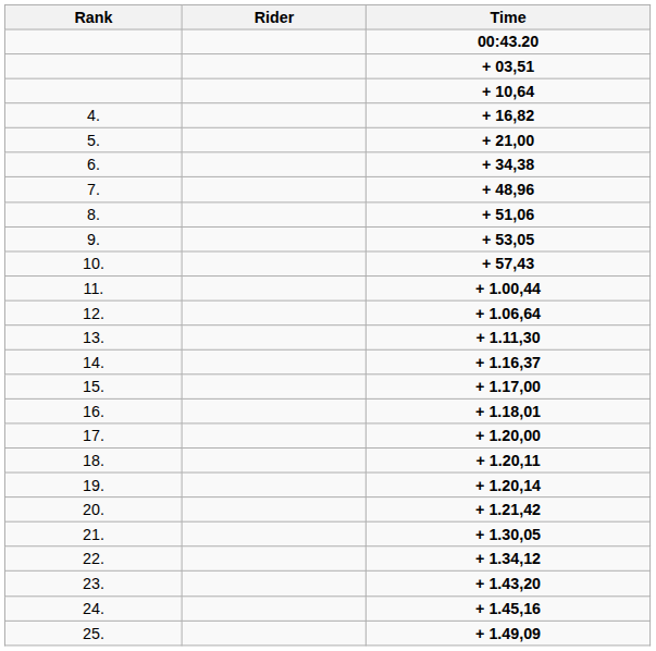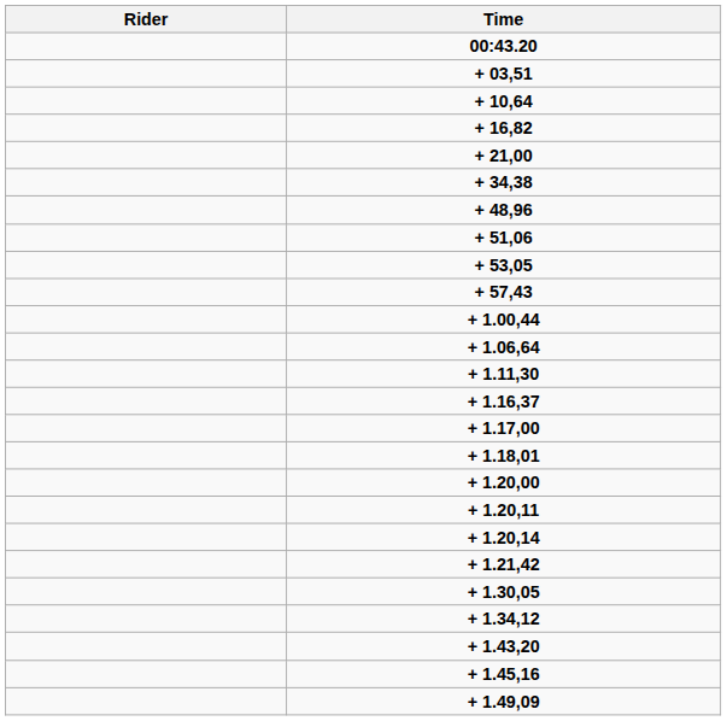 <table class=wikitable style="font-size:95%" width="50%">
 <tr>
-<th>Rank</th>
 <th>Rider</th>
 <th>Time</th>
 </tr>
 <tr>
-<td align="center"></td>
 <td></td>
 <td align="center"><strong>00:43.20</strong></td>
 </tr>
 <tr>
-<td align="center"></td>
 <td></td>
 <td align="center"><strong>+ 03,51</strong></td>
 </tr>
 <tr>
-<td align="center"></td>
 <td></td>
 <td align="center"><strong>+ 10,64</strong></td>
 </tr>
 <tr>
-<td align="center">4.</td>
 <td></td>
 <td align="center"><strong>+ 16,82</strong></td>
 </tr>
 <tr>
-<td align="center">5.</td>
 <td></td>
 <td align="center"><strong>+ 21,00</strong></td>
 </tr>
 <tr>
-<td align="center">6.</td>
 <td></td>
 <td align="center"><strong>+ 34,38</strong></td>
 </tr>
 <tr>
-<td align="center">7.</td>
 <td></td>
 <td align="center"><strong>+ 48,96</strong></td>
 </tr>
 <tr>
-<td align="center">8.</td>
 <td></td>
 <td align="center"><strong>+ 51,06</strong></td>
 </tr>
 <tr>
-<td align="center">9.</td>
 <td></td>
 <td align="center"><strong>+ 53,05</strong></td>
 </tr>
 <tr>
-<td align="center">10.</td>
 <td></td>
 <td align="center"><strong>+ 57,43</strong></td>
 </tr>
 <tr>
-<td align="center">11.</td>
 <td></td>
 <td align="center"><strong>+ 1.00,44</strong></td>
 </tr>
 <tr>
-<td align="center">12.</td>
 <td></td>
 <td align="center"><strong>+ 1.06,64</strong></td>
 </tr>
 <tr>
-<td align="center">13.</td>
 <td></td>
 <td align="center"><strong>+ 1.11,30</strong></td>
 </tr>
 <tr>
-<td align="center">14.</td>
 <td></td>
 <td align="center"><strong>+ 1.16,37</strong></td>
 </tr>
 <tr>
-<td align="center">15.</td>
 <td></td>
 <td align="center"><strong>+ 1.17,00</strong></td>
 </tr>
 <tr>
-<td align="center">16.</td>
 <td></td>
 <td align="center"><strong>+ 1.18,01</strong></td>
 </tr>
 <tr>
-<td align="center">17.</td>
 <td></td>
 <td align="center"><strong>+ 1.20,00</strong></td>
 </tr>
 <tr>
-<td align="center">18.</td>
 <td></td>
 <td align="center"><strong>+ 1.20,11</strong></td>
 </tr>
 <tr>
-<td align="center">19.</td>
 <td></td>
 <td align="center"><strong>+ 1.20,14</strong></td>
 </tr>
 <tr>
-<td align="center">20.</td>
 <td></td>
 <td align="center"><strong>+ 1.21,42</strong></td>
 </tr>
 <tr>
-<td align="center">21.</td>
 <td></td>
 <td align="center"><strong>+ 1.30,05</strong></td>
 </tr>
 <tr>
-<td align="center">22.</td>
 <td></td>
 <td align="center"><strong>+ 1.34,12</strong></td>
 </tr>
 <tr>
-<td align="center">23.</td>
 <td></td>
 <td align="center"><strong>+ 1.43,20</strong></td>
 </tr>
 <tr>
-<td align="center">24.</td>
 <td></td>
 <td align="center"><strong>+ 1.45,16</strong></td>
 </tr>
 <tr>
-<td align="center">25.</td>
 <td></td>
 <td align="center"><strong>+ 1.49,09</strong></td>
 </tr>
 </table>
